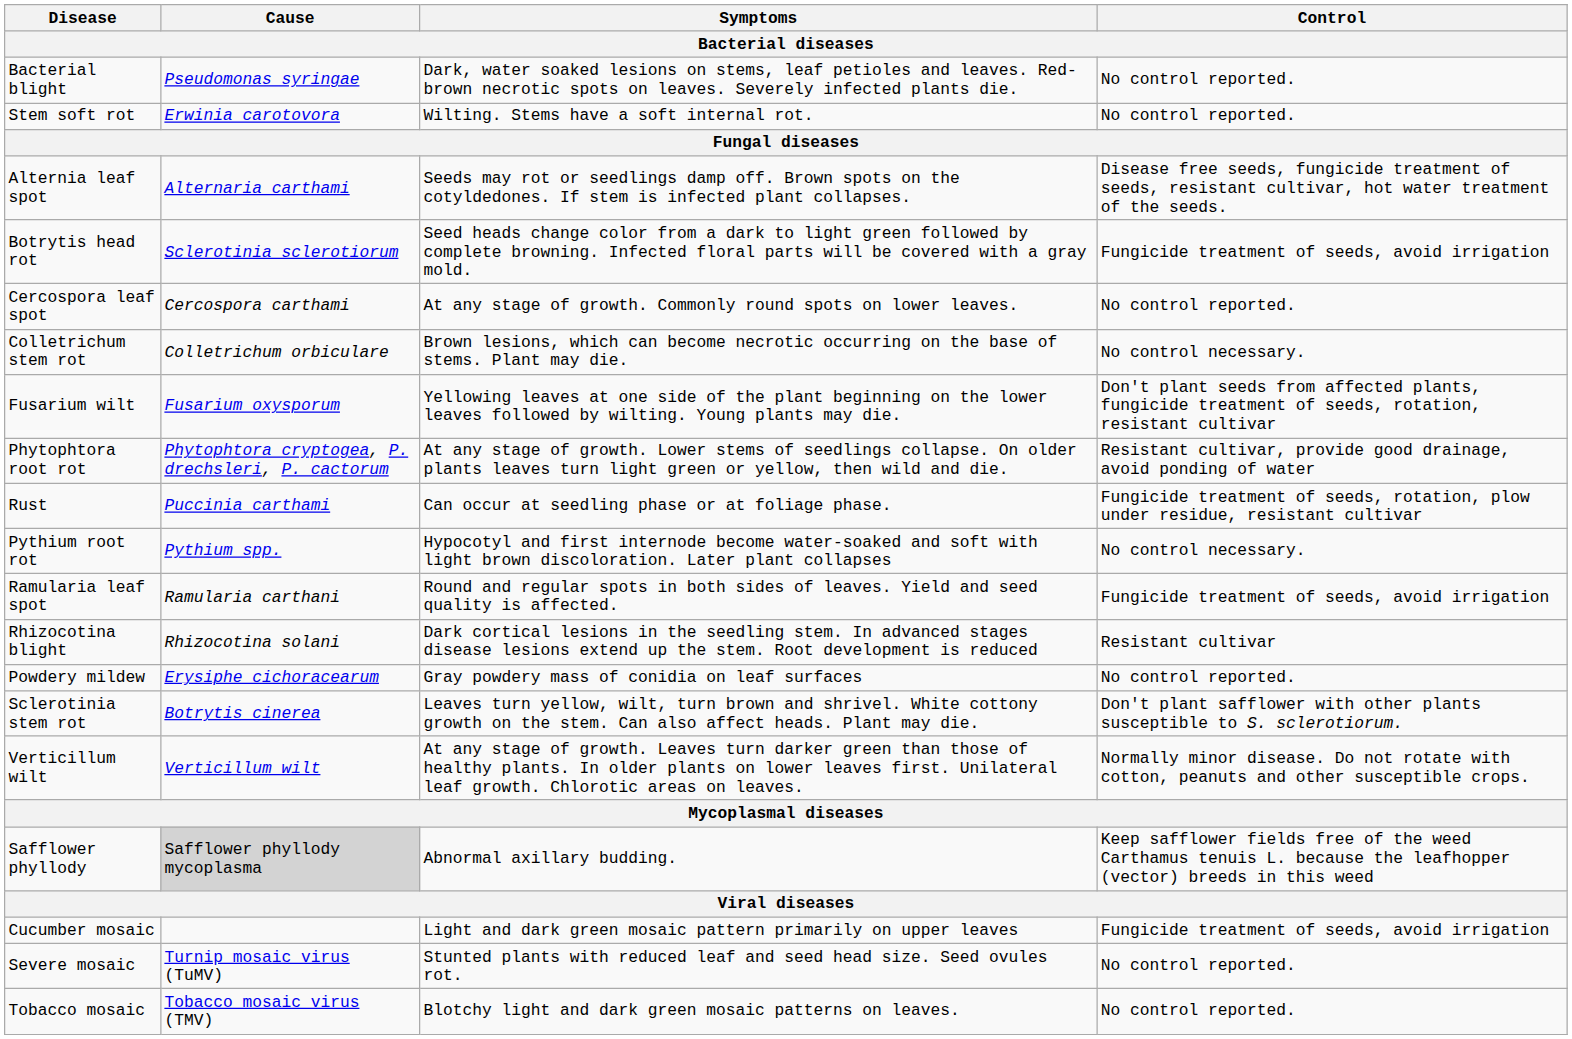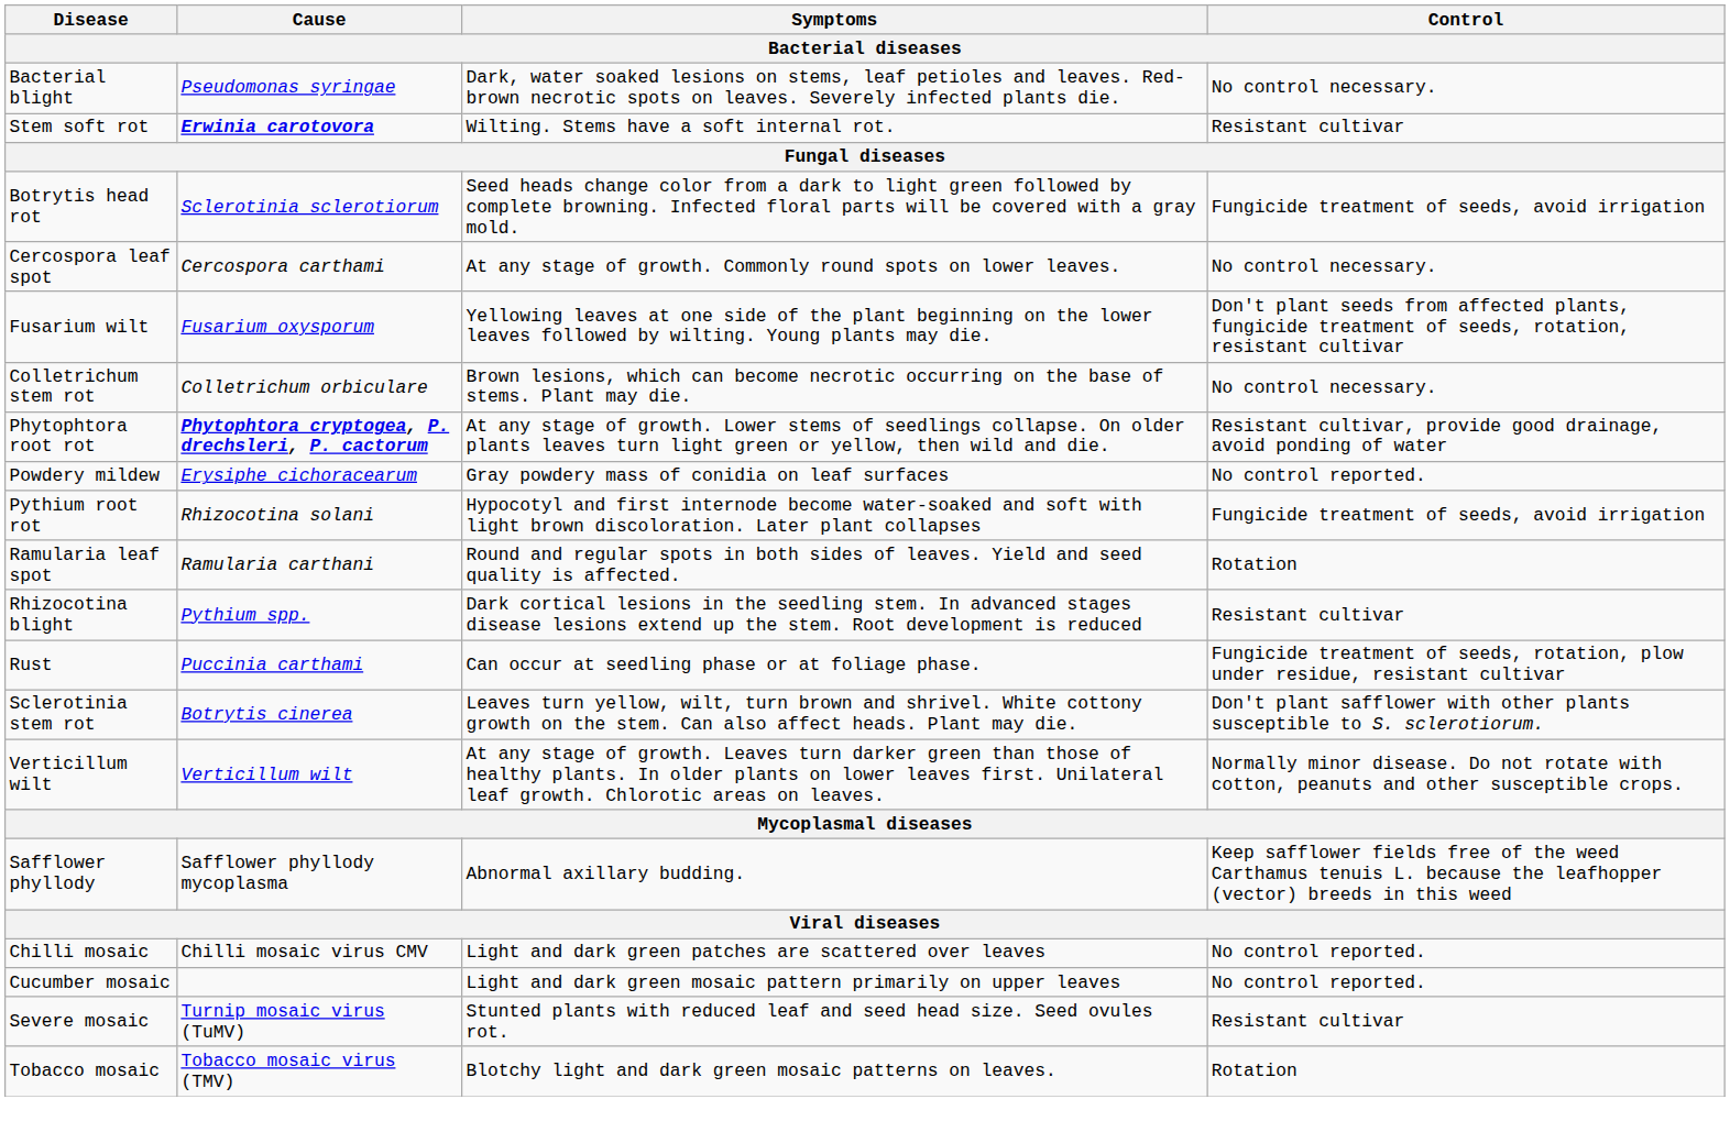 <table class="wikitable">
 <tr>
 <th>Disease</th>
 <th>Cause</th>
 <th>Symptoms</th>
 <th>Control</th>
 </tr>
 <tr>
 <th colspan="4">Bacterial diseases</th>
 </tr>
 <tr>
 <td>Bacterial blight</td>
 <td><em><a href='#'>Pseudomonas syringae</a></em></td>
 <td>Dark, water soaked lesions on stems, leaf petioles and leaves. Red-brown necrotic spots on leaves. Severely infected plants die.</td>
-<td>No control reported.</td>
+<td>No control necessary.</td>
 </tr>
 <tr>
 <td>Stem soft rot</td>
-<td><em><a href='#'>Erwinia carotovora</a></em></td>
+<td><strong><em><a href='#'>Erwinia carotovora</a></em></strong></td>
 <td>Wilting. Stems have a soft internal rot.</td>
-<td>No control reported.</td>
+<td>Resistant cultivar</td>
 </tr>
 <tr>
 <th colspan="4">Fungal diseases</th>
-</tr>
-<tr>
-<td>Alternia leaf spot</td>
-<td><em><a href='#'>Alternaria carthami</a></em></td>
-<td>Seeds may rot or seedlings damp off. Brown spots on the cotyldedones. If stem is infected plant collapses.</td>
-<td>Disease free seeds, fungicide treatment of seeds, resistant cultivar, hot water treatment of the seeds.</td>
 </tr>
 <tr>
 <td>Botrytis head rot</td>
 <td><em><a href='#'>Sclerotinia sclerotiorum</a></em></td>
 <td>Seed heads change color from a dark to light green followed by complete browning. Infected floral parts will be covered with a gray mold.</td>
 <td>Fungicide treatment of seeds, avoid irrigation</td>
 </tr>
 <tr>
 <td>Cercospora leaf spot</td>
 <td><em>Cercospora carthami</em></td>
 <td>At any stage of growth. Commonly round spots on lower leaves.</td>
-<td>No control reported.</td>
-</tr>
-<tr>
-<td>Colletrichum stem rot</td>
-<td><em>Colletrichum orbiculare</em></td>
-<td>Brown lesions, which can become necrotic occurring on the base of stems. Plant may die.</td>
 <td>No control necessary.</td>
 </tr>
 <tr>
 <td>Fusarium wilt</td>
 <td><em><a href='#'>Fusarium oxysporum</a></em></td>
 <td>Yellowing leaves at one side of the plant beginning on the lower leaves followed by wilting. Young plants may die.</td>
 <td>Don't plant seeds from affected plants, fungicide treatment of seeds, rotation, resistant cultivar</td>
 </tr>
 <tr>
+<td>Colletrichum stem rot</td>
+<td><em>Colletrichum orbiculare</em></td>
+<td>Brown lesions, which can become necrotic occurring on the base of stems. Plant may die.</td>
+<td>No control necessary.</td>
+</tr>
+<tr>
 <td>Phytophtora root rot</td>
-<td><em><a href='#'>Phytophtora cryptogea</a>, <a href='#'>P. drechsleri</a>, <a href='#'>P. cactorum</a></em></td>
+<td><strong><em><a href='#'>Phytophtora cryptogea</a>, <a href='#'>P. drechsleri</a>, <a href='#'>P. cactorum</a></em></strong></td>
 <td>At any stage of growth. Lower stems of seedlings collapse. On older plants leaves turn light green or yellow, then wild and die.</td>
 <td>Resistant cultivar, provide good drainage, avoid ponding of water</td>
+</tr>
+<tr>
+<td>Powdery mildew</td>
+<td><em><a href='#'>Erysiphe cichoracearum</a></em></td>
+<td>Gray powdery mass of conidia on leaf surfaces</td>
+<td>No control reported.</td>
+</tr>
+<tr>
+<td>Pythium root rot</td>
+<td><em>Rhizocotina solani</em></td>
+<td>Hypocotyl and first internode become water-soaked and soft with light brown discoloration. Later plant collapses</td>
+<td>Fungicide treatment of seeds, avoid irrigation</td>
+</tr>
+<tr>
+<td>Ramularia leaf spot</td>
+<td><em>Ramularia carthani</em></td>
+<td>Round and regular spots in both sides of leaves. Yield and seed quality is affected.</td>
+<td>Rotation</td>
+</tr>
+<tr>
+<td>Rhizocotina blight</td>
+<td><em><a href='#'>Pythium spp.</a></em></td>
+<td>Dark cortical lesions in the seedling stem. In advanced stages disease lesions extend up the stem. Root development is reduced</td>
+<td>Resistant cultivar</td>
 </tr>
 <tr>
 <td>Rust</td>
 <td><em><a href='#'>Puccinia carthami</a></em></td>
 <td>Can occur at seedling phase or at foliage phase.</td>
 <td>Fungicide treatment of seeds, rotation, plow under residue, resistant cultivar</td>
-</tr>
-<tr>
-<td>Pythium root rot</td>
-<td><em><a href='#'>Pythium spp.</a></em></td>
-<td>Hypocotyl and first internode become water-soaked and soft with light brown discoloration. Later plant collapses</td>
-<td>No control necessary.</td>
-</tr>
-<tr>
-<td>Ramularia leaf spot</td>
-<td><em>Ramularia carthani</em></td>
-<td>Round and regular spots in both sides of leaves. Yield and seed quality is affected.</td>
-<td>Fungicide treatment of seeds, avoid irrigation</td>
-</tr>
-<tr>
-<td>Rhizocotina blight</td>
-<td><em>Rhizocotina solani</em></td>
-<td>Dark cortical lesions in the seedling stem. In advanced stages disease lesions extend up the stem. Root development is reduced</td>
-<td>Resistant cultivar</td>
-</tr>
-<tr>
-<td>Powdery mildew</td>
-<td><em><a href='#'>Erysiphe cichoracearum</a></em></td>
-<td>Gray powdery mass of conidia on leaf surfaces</td>
-<td>No control reported.</td>
 </tr>
 <tr>
 <td>Sclerotinia stem rot</td>
 <td><em><a href='#'>Botrytis cinerea</a></em></td>
 <td>Leaves turn yellow, wilt, turn brown and shrivel. White cottony growth on the stem. Can also affect heads. Plant may die.</td>
 <td>Don't plant safflower with other plants susceptible to <em>S. sclerotiorum.</em></td>
 </tr>
 <tr>
 <td>Verticillum wilt</td>
 <td><em><a href='#'>Verticillum wilt</a></em></td>
 <td>At any stage of growth. Leaves turn darker green than those of healthy plants. In older plants on lower leaves first. Unilateral leaf growth. Chlorotic areas on leaves.</td>
 <td>Normally minor disease. Do not rotate with cotton, peanuts and other susceptible crops.</td>
 </tr>
 <tr>
 <th colspan="4">Mycoplasmal diseases</th>
 </tr>
 <tr>
 <td>Safflower phyllody</td>
-<td style="background: lightgrey;">Safflower phyllody mycoplasma</td>
+<td>Safflower phyllody mycoplasma</td>
 <td>Abnormal axillary budding.</td>
 <td>Keep safflower fields free of the weed Carthamus tenuis L. because the leafhopper (vector) breeds in this weed</td>
 </tr>
 <tr>
 <th colspan="4">Viral diseases</th>
 </tr>
 <tr>
+<td>Chilli mosaic</td>
+<td>Chilli mosaic virus CMV</td>
+<td>Light and dark green patches are scattered over leaves</td>
+<td>No control reported.</td>
+</tr>
+<tr>
 <td>Cucumber mosaic</td>
 <td></td>
 <td>Light and dark green mosaic pattern primarily on upper leaves</td>
-<td>Fungicide treatment of seeds, avoid irrigation</td>
+<td>No control reported.</td>
 </tr>
 <tr>
 <td>Severe mosaic</td>
 <td><a href='#'>Turnip mosaic virus</a> (TuMV)</td>
 <td>Stunted plants with reduced leaf and seed head size. Seed ovules rot.</td>
-<td>No control reported.</td>
+<td>Resistant cultivar</td>
 </tr>
 <tr>
 <td>Tobacco mosaic</td>
 <td><a href='#'>Tobacco mosaic virus</a> (TMV)</td>
 <td>Blotchy light and dark green mosaic patterns on leaves.</td>
-<td>No control reported.</td>
+<td>Rotation</td>
 </tr>
 </table>
